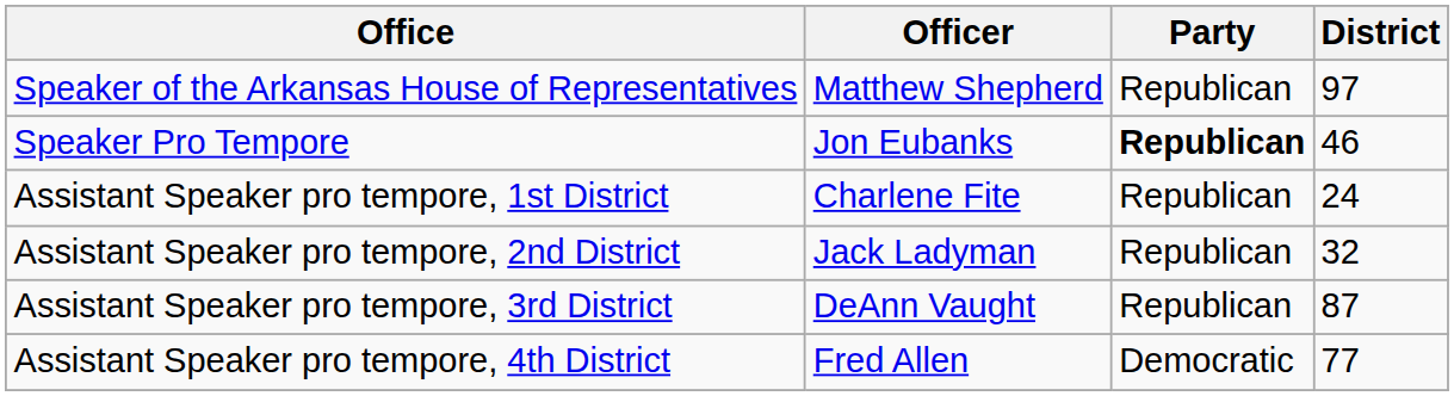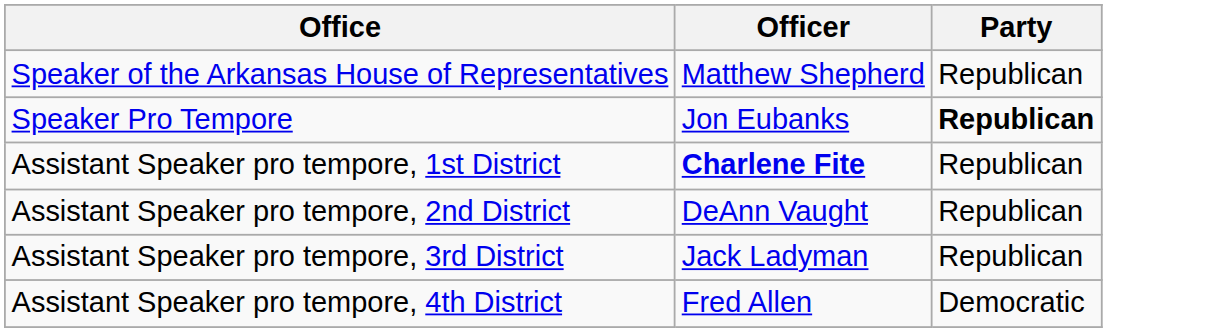 <table class="wikitable">
 <tr>
 <th>Office</th>
 <th>Officer</th>
 <th>Party</th>
-<th>District</th>
 </tr>
 <tr>
 <td><a href='#'>Speaker of the Arkansas House of Representatives</a></td>
 <td><a href='#'>Matthew Shepherd</a></td>
 <td>Republican</td>
-<td>97</td>
 </tr>
 <tr>
 <td><a href='#'>Speaker Pro Tempore</a></td>
 <td><a href='#'>Jon Eubanks</a></td>
 <td><strong>Republican</strong></td>
-<td>46</td>
 </tr>
 <tr>
 <td>Assistant Speaker pro tempore, <a href='#'>1st District</a></td>
-<td><a href='#'>Charlene Fite</a></td>
+<td><strong><a href='#'>Charlene Fite</a></strong></td>
 <td>Republican</td>
-<td>24</td>
 </tr>
 <tr>
 <td>Assistant Speaker pro tempore, <a href='#'>2nd District</a></td>
-<td><a href='#'>Jack Ladyman</a></td>
+<td><a href='#'>DeAnn Vaught</a></td>
 <td>Republican</td>
-<td>32</td>
 </tr>
 <tr>
 <td>Assistant Speaker pro tempore, <a href='#'>3rd District</a></td>
-<td><a href='#'>DeAnn Vaught</a></td>
+<td><a href='#'>Jack Ladyman</a></td>
 <td>Republican</td>
-<td>87</td>
 </tr>
 <tr>
 <td>Assistant Speaker pro tempore, <a href='#'>4th District</a></td>
 <td><a href='#'>Fred Allen</a></td>
 <td>Democratic</td>
-<td>77</td>
 </tr>
 </table>
